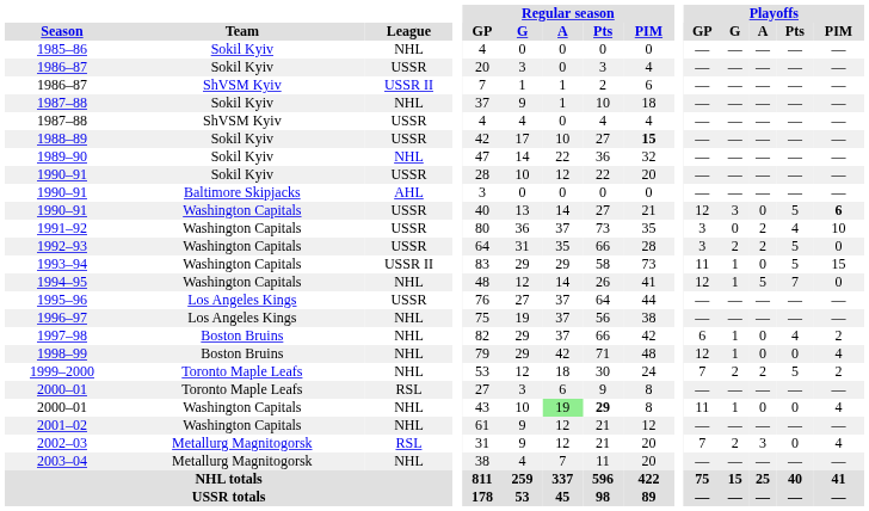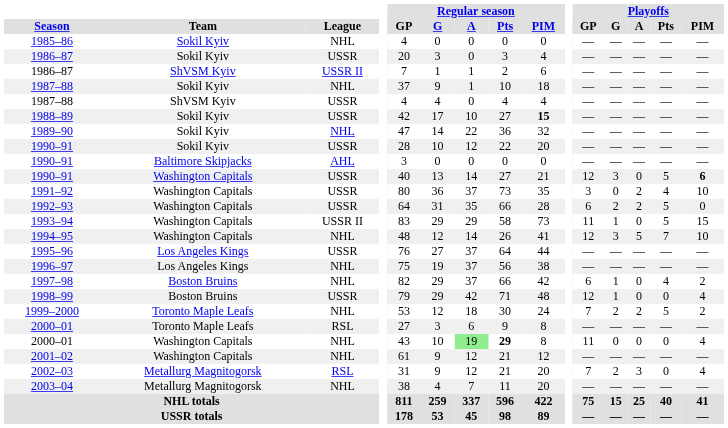 <table border="0" cellpadding="1" cellspacing="0" style="text-align:center; width:60em">
 <tr bgcolor="#e0e0e0">
 <th colspan="3" bgcolor="#ffffff"> </th>
 <th rowspan="99" bgcolor="#ffffff"> </th>
 <th colspan="5"><a href='#'>Regular season</a></th>
 <th rowspan="99" bgcolor="#ffffff"> </th>
 <th colspan="5"><a href='#'>Playoffs</a></th>
 </tr>
 <tr bgcolor="#e0e0e0">
 <th><a href='#'>Season</a></th>
 <th>Team</th>
 <th>League</th>
 <th>GP</th>
 <th><a href='#'>G</a></th>
 <th><a href='#'>A</a></th>
 <th><a href='#'>Pts</a></th>
 <th><a href='#'>PIM</a></th>
 <th>GP</th>
 <th>G</th>
 <th>A</th>
 <th>Pts</th>
 <th>PIM</th>
 </tr>
 <tr>
 <td><a href='#'>1985–86</a></td>
 <td><a href='#'>Sokil Kyiv</a></td>
 <td>NHL</td>
 <td>4</td>
 <td>0</td>
 <td>0</td>
 <td>0</td>
 <td>0</td>
 <td>—</td>
 <td>—</td>
 <td>—</td>
 <td>—</td>
 <td>—</td>
 </tr>
 <tr style="background: #f0f0f0;">
 <td><a href='#'>1986–87</a></td>
 <td>Sokil Kyiv</td>
 <td>USSR</td>
 <td>20</td>
 <td>3</td>
 <td>0</td>
 <td>3</td>
 <td>4</td>
 <td>—</td>
 <td>—</td>
 <td>—</td>
 <td>—</td>
 <td>—</td>
 </tr>
 <tr>
 <td>1986–87</td>
 <td><a href='#'>ShVSM Kyiv</a></td>
 <td><a href='#'>USSR II</a></td>
 <td>7</td>
 <td>1</td>
 <td>1</td>
 <td>2</td>
 <td>6</td>
 <td>—</td>
 <td>—</td>
 <td>—</td>
 <td>—</td>
 <td>—</td>
 </tr>
 <tr style="background: #f0f0f0;">
 <td><a href='#'>1987–88</a></td>
 <td>Sokil Kyiv</td>
 <td>NHL</td>
 <td>37</td>
 <td>9</td>
 <td>1</td>
 <td>10</td>
 <td>18</td>
 <td>—</td>
 <td>—</td>
 <td>—</td>
 <td>—</td>
 <td>—</td>
 </tr>
 <tr>
 <td>1987–88</td>
 <td>ShVSM Kyiv</td>
 <td>USSR</td>
 <td>4</td>
 <td>4</td>
 <td>0</td>
 <td>4</td>
 <td>4</td>
 <td>—</td>
 <td>—</td>
 <td>—</td>
 <td>—</td>
 <td>—</td>
 </tr>
 <tr style="background: #f0f0f0;">
 <td><a href='#'>1988–89</a></td>
 <td>Sokil Kyiv</td>
 <td>USSR</td>
 <td>42</td>
 <td>17</td>
 <td>10</td>
 <td>27</td>
 <td><strong>15</strong></td>
 <td>—</td>
 <td>—</td>
 <td>—</td>
 <td>—</td>
 <td>—</td>
 </tr>
 <tr>
 <td><a href='#'>1989–90</a></td>
 <td>Sokil Kyiv</td>
 <td><a href='#'>NHL</a></td>
 <td>47</td>
 <td>14</td>
 <td>22</td>
 <td>36</td>
 <td>32</td>
 <td>—</td>
 <td>—</td>
 <td>—</td>
 <td>—</td>
 <td>—</td>
 </tr>
 <tr style="background: #f0f0f0;">
 <td><a href='#'>1990–91</a></td>
 <td>Sokil Kyiv</td>
 <td>USSR</td>
 <td>28</td>
 <td>10</td>
 <td>12</td>
 <td>22</td>
 <td>20</td>
 <td>—</td>
 <td>—</td>
 <td>—</td>
 <td>—</td>
 <td>—</td>
 </tr>
 <tr>
 <td><a href='#'>1990–91</a></td>
 <td><a href='#'>Baltimore Skipjacks</a></td>
 <td><a href='#'>AHL</a></td>
 <td>3</td>
 <td>0</td>
 <td>0</td>
 <td>0</td>
 <td>0</td>
 <td>—</td>
 <td>—</td>
 <td>—</td>
 <td>—</td>
 <td>—</td>
 </tr>
 <tr style="background: #f0f0f0;">
 <td><a href='#'>1990–91</a></td>
 <td><a href='#'>Washington Capitals</a></td>
 <td>USSR</td>
 <td>40</td>
 <td>13</td>
 <td>14</td>
 <td>27</td>
 <td>21</td>
 <td>12</td>
 <td>3</td>
 <td>0</td>
 <td>5</td>
 <td><strong>6</strong></td>
 </tr>
 <tr>
 <td><a href='#'>1991–92</a></td>
 <td>Washington Capitals</td>
 <td>USSR</td>
 <td>80</td>
 <td>36</td>
 <td>37</td>
 <td>73</td>
 <td>35</td>
 <td>3</td>
 <td>0</td>
 <td>2</td>
 <td>4</td>
 <td>10</td>
 </tr>
 <tr style="background: #f0f0f0;">
 <td><a href='#'>1992–93</a></td>
 <td>Washington Capitals</td>
 <td>USSR</td>
 <td>64</td>
 <td>31</td>
 <td>35</td>
 <td>66</td>
 <td>28</td>
-<td>3</td>
+<td>6</td>
 <td>2</td>
 <td>2</td>
 <td>5</td>
 <td>0</td>
 </tr>
 <tr>
 <td><a href='#'>1993–94</a></td>
 <td>Washington Capitals</td>
 <td>USSR II</td>
 <td>83</td>
 <td>29</td>
 <td>29</td>
 <td>58</td>
 <td>73</td>
 <td>11</td>
 <td>1</td>
 <td>0</td>
 <td>5</td>
 <td>15</td>
 </tr>
 <tr style="background: #f0f0f0;">
 <td><a href='#'>1994–95</a></td>
 <td>Washington Capitals</td>
 <td>NHL</td>
 <td>48</td>
 <td>12</td>
 <td>14</td>
 <td>26</td>
 <td>41</td>
 <td>12</td>
-<td>1</td>
+<td>3</td>
 <td>5</td>
 <td>7</td>
-<td>0</td>
+<td>10</td>
 </tr>
 <tr>
 <td><a href='#'>1995–96</a></td>
 <td><a href='#'>Los Angeles Kings</a></td>
 <td>USSR</td>
 <td>76</td>
 <td>27</td>
 <td>37</td>
 <td>64</td>
 <td>44</td>
 <td>—</td>
 <td>—</td>
 <td>—</td>
 <td>—</td>
 <td>—</td>
 </tr>
 <tr style="background: #f0f0f0;">
 <td><a href='#'>1996–97</a></td>
 <td>Los Angeles Kings</td>
 <td>NHL</td>
 <td>75</td>
 <td>19</td>
 <td>37</td>
 <td>56</td>
 <td>38</td>
 <td>—</td>
 <td>—</td>
 <td>—</td>
 <td>—</td>
 <td>—</td>
 </tr>
 <tr>
 <td><a href='#'>1997–98</a></td>
 <td><a href='#'>Boston Bruins</a></td>
 <td>NHL</td>
 <td>82</td>
 <td>29</td>
 <td>37</td>
 <td>66</td>
 <td>42</td>
 <td>6</td>
 <td>1</td>
 <td>0</td>
 <td>4</td>
 <td>2</td>
 </tr>
 <tr style="background: #f0f0f0;">
 <td><a href='#'>1998–99</a></td>
 <td>Boston Bruins</td>
-<td>NHL</td>
+<td>USSR</td>
 <td>79</td>
 <td>29</td>
 <td>42</td>
 <td>71</td>
 <td>48</td>
 <td>12</td>
 <td>1</td>
 <td>0</td>
 <td>0</td>
 <td>4</td>
 </tr>
 <tr>
 <td><a href='#'>1999–2000</a></td>
 <td><a href='#'>Toronto Maple Leafs</a></td>
 <td>NHL</td>
 <td>53</td>
 <td>12</td>
 <td>18</td>
 <td>30</td>
 <td>24</td>
 <td>7</td>
 <td>2</td>
 <td>2</td>
 <td>5</td>
 <td>2</td>
 </tr>
 <tr style="background: #f0f0f0;">
 <td><a href='#'>2000–01</a></td>
 <td>Toronto Maple Leafs</td>
 <td>RSL</td>
 <td>27</td>
 <td>3</td>
 <td>6</td>
 <td>9</td>
 <td>8</td>
 <td>—</td>
 <td>—</td>
 <td>—</td>
 <td>—</td>
 <td>—</td>
 </tr>
 <tr>
 <td>2000–01</td>
 <td>Washington Capitals</td>
 <td>NHL</td>
 <td>43</td>
 <td>10</td>
 <td style="background: lightgreen;">19</td>
 <td><strong>29</strong></td>
 <td>8</td>
 <td>11</td>
-<td>1</td>
+<td>0</td>
 <td>0</td>
 <td>0</td>
 <td>4</td>
 </tr>
 <tr style="background: #f0f0f0;">
 <td><a href='#'>2001–02</a></td>
 <td>Washington Capitals</td>
 <td>NHL</td>
 <td>61</td>
 <td>9</td>
 <td>12</td>
 <td>21</td>
 <td>12</td>
 <td>—</td>
 <td>—</td>
 <td>—</td>
 <td>—</td>
 <td>—</td>
 </tr>
 <tr>
 <td><a href='#'>2002–03</a></td>
 <td><a href='#'>Metallurg Magnitogorsk</a></td>
 <td><a href='#'>RSL</a></td>
 <td>31</td>
 <td>9</td>
 <td>12</td>
 <td>21</td>
 <td>20</td>
 <td>7</td>
 <td>2</td>
 <td>3</td>
 <td>0</td>
 <td>4</td>
 </tr>
 <tr style="background: #f0f0f0;">
 <td><a href='#'>2003–04</a></td>
 <td>Metallurg Magnitogorsk</td>
 <td>NHL</td>
 <td>38</td>
 <td>4</td>
 <td>7</td>
 <td>11</td>
 <td>20</td>
 <td>—</td>
 <td>—</td>
 <td>—</td>
 <td>—</td>
 <td>—</td>
 </tr>
 <tr style="background: #e0e0e0;">
 <th colspan="3">NHL totals</th>
 <th>811</th>
 <th>259</th>
 <th>337</th>
 <th>596</th>
 <th>422</th>
 <th>75</th>
 <th>15</th>
 <th>25</th>
 <th>40</th>
 <th>41</th>
 </tr>
 <tr style="background: #e0e0e0;">
 <th colspan="3">USSR totals</th>
 <th>178</th>
 <th>53</th>
 <th>45</th>
 <th>98</th>
 <th>89</th>
 <th>—</th>
 <th>—</th>
 <th>—</th>
 <th>—</th>
 <th>—</th>
 </tr>
 </table>
